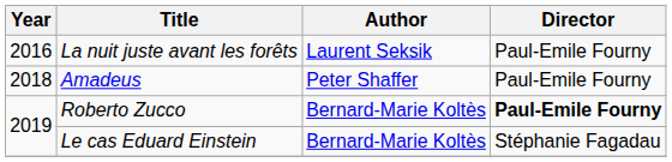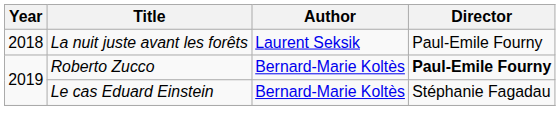 <table class="wikitable">
 <tr>
 <th>Year</th>
 <th>Title</th>
 <th>Author</th>
 <th>Director</th>
 </tr>
 <tr>
-<td>2016</td>
+<td>2018</td>
 <td><em>La nuit juste avant les forêts</em></td>
 <td><a href='#'>Laurent Seksik</a></td>
-<td>Paul-Emile Fourny</td>
-</tr>
-<tr>
-<td>2018</td>
-<td><em><a href='#'>Amadeus</a></em></td>
-<td><a href='#'>Peter Shaffer</a></td>
 <td>Paul-Emile Fourny</td>
 </tr>
 <tr>
 <td rowspan=2>2019</td>
 <td><em>Roberto Zucco</em></td>
 <td><a href='#'>Bernard-Marie Koltès</a></td>
 <td><strong>Paul-Emile Fourny</strong></td>
 </tr>
 <tr>
 <td><em>Le cas Eduard Einstein</em></td>
 <td><a href='#'>Bernard-Marie Koltès</a></td>
 <td>Stéphanie Fagadau</td>
 </tr>
 <tr>
 </tr>
 </table>
